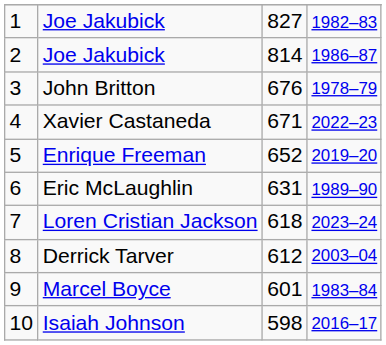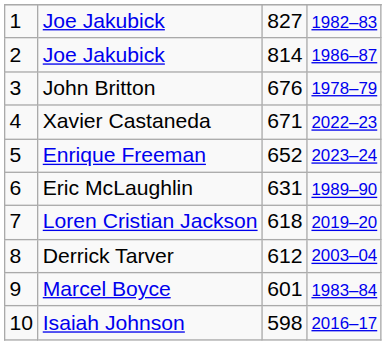 <table class="wikitable">
 <tr>
 </tr>
 <tr>
 <td>1</td>
 <td><a href='#'>Joe Jakubick</a></td>
 <td>827</td>
 <td style="font-size:80%;"><a href='#'>1982–83</a></td>
 </tr>
 <tr>
 <td>2</td>
 <td><a href='#'>Joe Jakubick</a></td>
 <td>814</td>
 <td style="font-size:80%;"><a href='#'>1986–87</a></td>
 </tr>
 <tr>
 <td>3</td>
 <td>John Britton</td>
 <td>676</td>
 <td style="font-size:80%;"><a href='#'>1978–79</a></td>
 </tr>
 <tr>
 <td>4</td>
 <td>Xavier Castaneda</td>
 <td>671</td>
 <td style="font-size:80%;"><a href='#'>2022–23</a></td>
 </tr>
 <tr>
 <td>5</td>
 <td><a href='#'>Enrique Freeman</a></td>
 <td>652</td>
-<td style="font-size:80%;"><a href='#'>2019–20</a></td>
+<td style="font-size:80%;"><a href='#'>2023–24</a></td>
 </tr>
 <tr>
 <td>6</td>
 <td>Eric McLaughlin</td>
 <td>631</td>
 <td style="font-size:80%;"><a href='#'>1989–90</a></td>
 </tr>
 <tr>
 <td>7</td>
 <td><a href='#'>Loren Cristian Jackson</a></td>
 <td>618</td>
-<td style="font-size:80%;"><a href='#'>2023–24</a></td>
+<td style="font-size:80%;"><a href='#'>2019–20</a></td>
 </tr>
 <tr>
 <td>8</td>
 <td>Derrick Tarver</td>
 <td>612</td>
 <td style="font-size:80%;"><a href='#'>2003–04</a></td>
 </tr>
 <tr>
 <td>9</td>
 <td><a href='#'>Marcel Boyce</a></td>
 <td>601</td>
 <td style="font-size:80%;"><a href='#'>1983–84</a></td>
 </tr>
 <tr>
 <td>10</td>
 <td><a href='#'>Isaiah Johnson</a></td>
 <td>598</td>
 <td style="font-size:80%;"><a href='#'>2016–17</a></td>
 </tr>
 </table>
